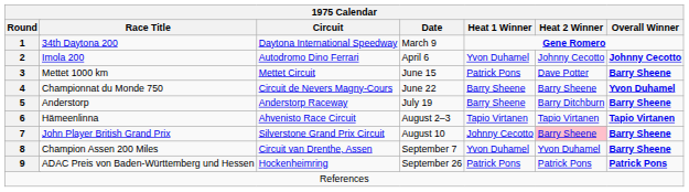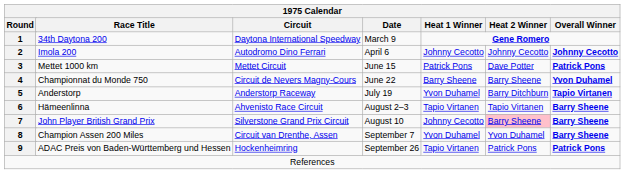 <table class="wikitable" style="font-size: 85%">
 <tr>
 <th colspan=8>1975 Calendar</th>
 </tr>
 <tr>
 <th colspan=2>Round</th>
 <th>Race Title</th>
 <th>Circuit</th>
 <th>Date</th>
 <th>Heat 1 Winner</th>
 <th>Heat 2 Winner</th>
 <th>Overall Winner</th>
 </tr>
 <tr>
 <th colspan=2>1</th>
 <td><a href='#'>34th Daytona 200</a> </td>
 <td> <a href='#'>Daytona International Speedway</a></td>
 <td>March 9</td>
 <td colspan=3 align="center"> <strong><a href='#'>Gene Romero</a></strong></td>
 </tr>
 <tr>
 <th colspan=2>2</th>
 <td><a href='#'>Imola 200</a></td>
 <td> <a href='#'>Autodromo Dino Ferrari</a></td>
 <td>April 6</td>
-<td> <a href='#'>Yvon Duhamel</a></td>
+<td> <a href='#'>Johnny Cecotto</a></td>
 <td> <a href='#'>Johnny Cecotto</a></td>
 <td> <strong><a href='#'>Johnny Cecotto</a></strong></td>
 </tr>
 <tr>
 <th colspan=2>3</th>
 <td>Mettet 1000 km</td>
 <td> <a href='#'>Mettet Circuit</a></td>
 <td>June 15</td>
 <td> <a href='#'>Patrick Pons</a></td>
 <td> <a href='#'>Dave Potter</a></td>
-<td> <strong><a href='#'>Barry Sheene</a></strong></td>
+<td> <strong><a href='#'>Patrick Pons</a></strong></td>
 </tr>
 <tr>
 <th colspan=2>4</th>
 <td>Championnat du Monde 750</td>
 <td> <a href='#'>Circuit de Nevers Magny-Cours</a></td>
 <td>June 22</td>
 <td> <a href='#'>Barry Sheene</a></td>
 <td> <a href='#'>Barry Sheene</a></td>
 <td> <strong><a href='#'>Yvon Duhamel</a></strong></td>
 </tr>
 <tr>
 <th colspan=2>5</th>
 <td>Anderstorp</td>
 <td> <a href='#'>Anderstorp Raceway</a></td>
 <td>July 19</td>
-<td> <a href='#'>Barry Sheene</a></td>
+<td> <a href='#'>Yvon Duhamel</a></td>
 <td> <a href='#'>Barry Ditchburn</a></td>
-<td> <strong><a href='#'>Barry Sheene</a></strong></td>
+<td> <strong><a href='#'>Tapio Virtanen</a></strong></td>
 </tr>
 <tr>
 <th colspan=2>6</th>
 <td>Hämeenlinna</td>
 <td> <a href='#'>Ahvenisto Race Circuit</a></td>
 <td>August 2–3</td>
 <td> <a href='#'>Tapio Virtanen</a></td>
 <td> <a href='#'>Tapio Virtanen</a></td>
-<td> <strong><a href='#'>Tapio Virtanen</a></strong></td>
+<td> <strong><a href='#'>Barry Sheene</a></strong></td>
 </tr>
 <tr>
 <th colspan=2>7</th>
 <td><a href='#'>John Player British Grand Prix</a></td>
 <td> <a href='#'>Silverstone Grand Prix Circuit</a></td>
 <td>August 10</td>
 <td> <a href='#'>Johnny Cecotto</a></td>
 <td style="background: pink;"> <a href='#'>Barry Sheene</a></td>
 <td> <strong><a href='#'>Barry Sheene</a></strong></td>
 </tr>
 <tr>
 <th colspan=2>8</th>
 <td>Champion Assen 200 Miles</td>
 <td> <a href='#'>Circuit van Drenthe, Assen</a></td>
 <td>September 7</td>
 <td> <a href='#'>Yvon Duhamel</a></td>
 <td> <a href='#'>Yvon Duhamel</a></td>
 <td> <strong><a href='#'>Barry Sheene</a></strong></td>
 </tr>
 <tr>
 <th colspan=2>9</th>
 <td>ADAC Preis von Baden-Württemberg und Hessen</td>
 <td> <a href='#'>Hockenheimring</a></td>
 <td>September 26</td>
-<td> <a href='#'>Patrick Pons</a></td>
+<td> <a href='#'>Tapio Virtanen</a></td>
 <td> <a href='#'>Patrick Pons</a></td>
 <td> <strong><a href='#'>Patrick Pons</a></strong></td>
 </tr>
 <tr>
 <td colspan=8 align="center">References</td>
 </tr>
 </table>
